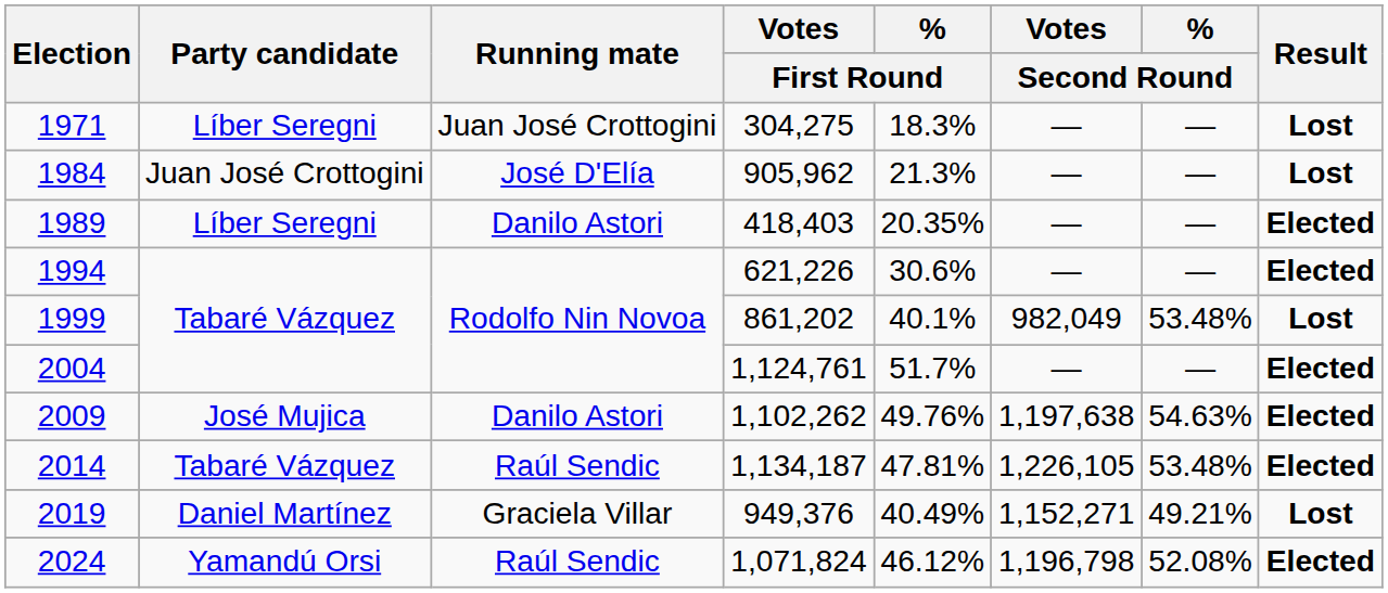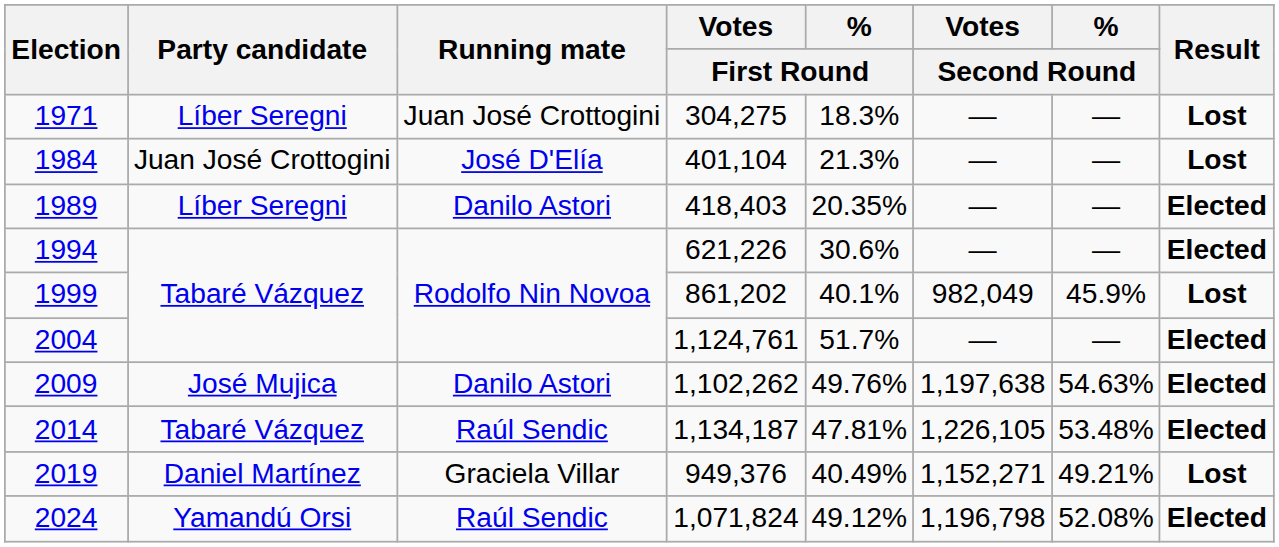 <table class="wikitable" style="text-align:center">
 <tr>
 <th rowspan="2">Election</th>
 <th rowspan="2">Party candidate</th>
 <th rowspan="2">Running mate</th>
 <th>Votes</th>
 <th>%</th>
 <th>Votes</th>
 <th>%</th>
 <th rowspan="2">Result</th>
 </tr>
 <tr>
 <th colspan="2">First Round</th>
 <th colspan="2">Second Round</th>
 </tr>
 <tr>
 <td><a href='#'>1971</a></td>
 <td><a href='#'>Líber Seregni</a></td>
 <td>Juan José Crottogini</td>
 <td>304,275</td>
 <td>18.3%</td>
 <td>—</td>
 <td>—</td>
 <td><strong>Lost</strong> </td>
 </tr>
 <tr>
 <td><a href='#'>1984</a></td>
 <td>Juan José Crottogini</td>
 <td><a href='#'>José D'Elía</a></td>
-<td>905,962</td>
+<td>401,104</td>
 <td>21.3%</td>
 <td>—</td>
 <td>—</td>
 <td><strong>Lost</strong> </td>
 </tr>
 <tr>
 <td><a href='#'>1989</a></td>
 <td><a href='#'>Líber Seregni</a></td>
 <td><a href='#'>Danilo Astori</a></td>
 <td>418,403</td>
 <td>20.35%</td>
 <td>—</td>
 <td>—</td>
 <td><strong>Elected</strong> </td>
 </tr>
 <tr>
 <td><a href='#'>1994</a></td>
 <td rowspan="3"><a href='#'>Tabaré Vázquez</a></td>
 <td rowspan="3"><a href='#'>Rodolfo Nin Novoa</a></td>
 <td>621,226</td>
 <td>30.6%</td>
 <td>—</td>
 <td>—</td>
 <td><strong>Elected</strong> </td>
 </tr>
 <tr>
 <td><a href='#'>1999</a></td>
 <td>861,202</td>
 <td>40.1%</td>
 <td>982,049</td>
-<td>53.48%</td>
+<td>45.9%</td>
 <td><strong>Lost</strong> </td>
 </tr>
 <tr>
 <td><a href='#'>2004</a></td>
 <td>1,124,761</td>
 <td>51.7%</td>
 <td>—</td>
 <td>—</td>
 <td><strong>Elected</strong> </td>
 </tr>
 <tr>
 <td><a href='#'>2009</a></td>
 <td><a href='#'>José Mujica</a></td>
 <td><a href='#'>Danilo Astori</a></td>
 <td>1,102,262</td>
 <td>49.76%</td>
 <td>1,197,638</td>
 <td>54.63%</td>
 <td><strong>Elected</strong> </td>
 </tr>
 <tr>
 <td><a href='#'>2014</a></td>
 <td><a href='#'>Tabaré Vázquez</a></td>
 <td><a href='#'>Raúl Sendic</a></td>
 <td>1,134,187</td>
 <td>47.81%</td>
 <td>1,226,105</td>
 <td>53.48%</td>
 <td><strong>Elected</strong> </td>
 </tr>
 <tr>
 <td><a href='#'>2019</a></td>
 <td><a href='#'>Daniel Martínez</a></td>
 <td>Graciela Villar</td>
 <td>949,376</td>
 <td>40.49%</td>
 <td>1,152,271</td>
 <td>49.21%</td>
 <td><strong>Lost</strong> </td>
 </tr>
 <tr>
 <td><a href='#'>2024</a></td>
 <td><a href='#'>Yamandú Orsi</a></td>
 <td><a href='#'>Raúl Sendic</a></td>
 <td>1,071,824</td>
-<td>46.12%</td>
+<td>49.12%</td>
 <td>1,196,798</td>
 <td>52.08%</td>
 <td><strong>Elected</strong> </td>
 </tr>
 </table>
